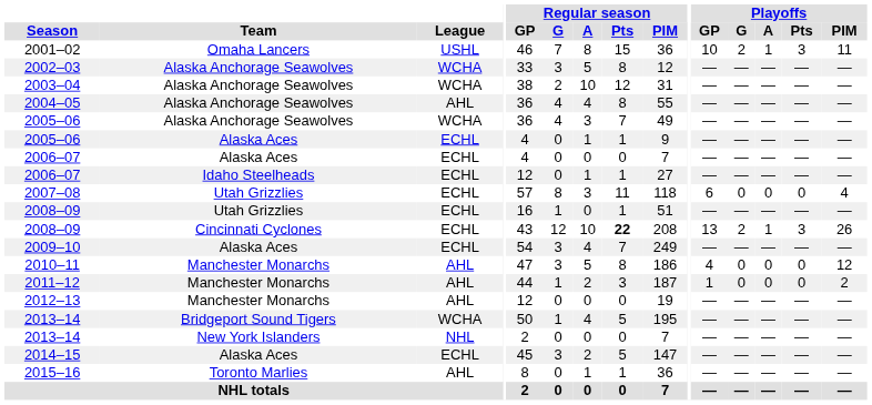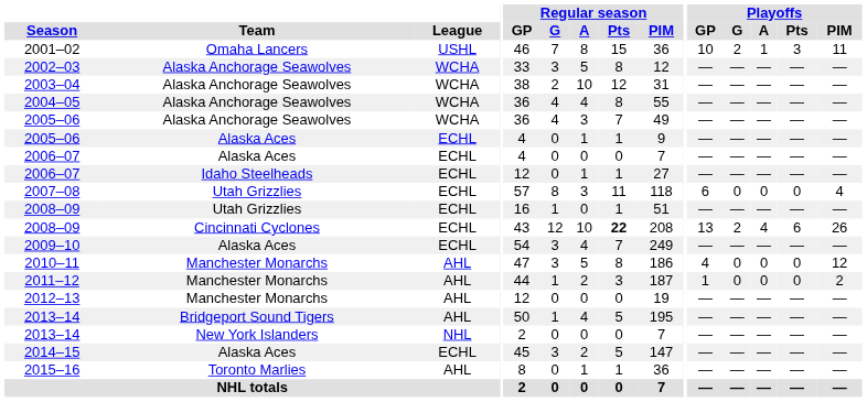 <table border="0" cellpadding="1" cellspacing="0" style="text-align:center; width:60em">
 <tr bgcolor="#e0e0e0">
 <th colspan="3" bgcolor="#ffffff"></th>
 <th rowspan="99" bgcolor="#ffffff"></th>
 <th colspan="5"><a href='#'>Regular season</a></th>
 <th rowspan="99" bgcolor="#ffffff"></th>
 <th colspan="5"><a href='#'>Playoffs</a></th>
 </tr>
 <tr bgcolor="#e0e0e0">
 <th><a href='#'>Season</a></th>
 <th>Team</th>
 <th>League</th>
 <th>GP</th>
 <th><a href='#'>G</a></th>
 <th><a href='#'>A</a></th>
 <th><a href='#'>Pts</a></th>
 <th><a href='#'>PIM</a></th>
 <th>GP</th>
 <th>G</th>
 <th>A</th>
 <th>Pts</th>
 <th>PIM</th>
 </tr>
 <tr>
 <td>2001–02</td>
 <td><a href='#'>Omaha Lancers</a></td>
 <td><a href='#'>USHL</a></td>
 <td>46</td>
 <td>7</td>
 <td>8</td>
 <td>15</td>
 <td>36</td>
 <td>10</td>
 <td>2</td>
 <td>1</td>
 <td>3</td>
 <td>11</td>
 </tr>
 <tr bgcolor="#f0f0f0">
 <td><a href='#'>2002–03</a></td>
 <td><a href='#'>Alaska Anchorage Seawolves</a></td>
 <td><a href='#'>WCHA</a></td>
 <td>33</td>
 <td>3</td>
 <td>5</td>
 <td>8</td>
 <td>12</td>
 <td>—</td>
 <td>—</td>
 <td>—</td>
 <td>—</td>
 <td>—</td>
 </tr>
 <tr>
 <td><a href='#'>2003–04</a></td>
 <td>Alaska Anchorage Seawolves</td>
 <td>WCHA</td>
 <td>38</td>
 <td>2</td>
 <td>10</td>
 <td>12</td>
 <td>31</td>
 <td>—</td>
 <td>—</td>
 <td>—</td>
 <td>—</td>
 <td>—</td>
 </tr>
 <tr bgcolor="#f0f0f0">
 <td><a href='#'>2004–05</a></td>
 <td>Alaska Anchorage Seawolves</td>
-<td>AHL</td>
+<td>WCHA</td>
 <td>36</td>
 <td>4</td>
 <td>4</td>
 <td>8</td>
 <td>55</td>
 <td>—</td>
 <td>—</td>
 <td>—</td>
 <td>—</td>
 <td>—</td>
 </tr>
 <tr>
 <td><a href='#'>2005–06</a></td>
 <td>Alaska Anchorage Seawolves</td>
 <td>WCHA</td>
 <td>36</td>
 <td>4</td>
 <td>3</td>
 <td>7</td>
 <td>49</td>
 <td>—</td>
 <td>—</td>
 <td>—</td>
 <td>—</td>
 <td>—</td>
 </tr>
 <tr bgcolor="#f0f0f0">
 <td><a href='#'>2005–06</a></td>
 <td><a href='#'>Alaska Aces</a></td>
 <td><a href='#'>ECHL</a></td>
 <td>4</td>
 <td>0</td>
 <td>1</td>
 <td>1</td>
 <td>9</td>
 <td>—</td>
 <td>—</td>
 <td>—</td>
 <td>—</td>
 <td>—</td>
 </tr>
 <tr>
 <td><a href='#'>2006–07</a></td>
 <td>Alaska Aces</td>
 <td>ECHL</td>
 <td>4</td>
 <td>0</td>
 <td>0</td>
 <td>0</td>
 <td>7</td>
 <td>—</td>
 <td>—</td>
 <td>—</td>
 <td>—</td>
 <td>—</td>
 </tr>
 <tr bgcolor="#f0f0f0">
 <td><a href='#'>2006–07</a></td>
 <td><a href='#'>Idaho Steelheads</a></td>
 <td>ECHL</td>
 <td>12</td>
 <td>0</td>
 <td>1</td>
 <td>1</td>
 <td>27</td>
 <td>—</td>
 <td>—</td>
 <td>—</td>
 <td>—</td>
 <td>—</td>
 </tr>
 <tr>
 <td><a href='#'>2007–08</a></td>
 <td><a href='#'>Utah Grizzlies</a></td>
 <td>ECHL</td>
 <td>57</td>
 <td>8</td>
 <td>3</td>
 <td>11</td>
 <td>118</td>
 <td>6</td>
 <td>0</td>
 <td>0</td>
 <td>0</td>
 <td>4</td>
 </tr>
 <tr bgcolor="#f0f0f0">
 <td><a href='#'>2008–09</a></td>
 <td>Utah Grizzlies</td>
 <td>ECHL</td>
 <td>16</td>
 <td>1</td>
 <td>0</td>
 <td>1</td>
 <td>51</td>
 <td>—</td>
 <td>—</td>
 <td>—</td>
 <td>—</td>
 <td>—</td>
 </tr>
 <tr>
 <td><a href='#'>2008–09</a></td>
 <td><a href='#'>Cincinnati Cyclones</a></td>
 <td>ECHL</td>
 <td>43</td>
 <td>12</td>
 <td>10</td>
 <td><strong>22</strong></td>
 <td>208</td>
 <td>13</td>
 <td>2</td>
-<td>1</td>
-<td>3</td>
+<td>4</td>
+<td>6</td>
 <td>26</td>
 </tr>
 <tr bgcolor="#f0f0f0">
 <td><a href='#'>2009–10</a></td>
 <td>Alaska Aces</td>
 <td>ECHL</td>
 <td>54</td>
 <td>3</td>
 <td>4</td>
 <td>7</td>
 <td>249</td>
 <td>—</td>
 <td>—</td>
 <td>—</td>
 <td>—</td>
 <td>—</td>
 </tr>
 <tr>
 <td><a href='#'>2010–11</a></td>
 <td><a href='#'>Manchester Monarchs</a></td>
 <td><a href='#'>AHL</a></td>
 <td>47</td>
 <td>3</td>
 <td>5</td>
 <td>8</td>
 <td>186</td>
 <td>4</td>
 <td>0</td>
 <td>0</td>
 <td>0</td>
 <td>12</td>
 </tr>
 <tr bgcolor="#f0f0f0">
 <td><a href='#'>2011–12</a></td>
 <td>Manchester Monarchs</td>
 <td>AHL</td>
 <td>44</td>
 <td>1</td>
 <td>2</td>
 <td>3</td>
 <td>187</td>
 <td>1</td>
 <td>0</td>
 <td>0</td>
 <td>0</td>
 <td>2</td>
 </tr>
 <tr>
 <td><a href='#'>2012–13</a></td>
 <td>Manchester Monarchs</td>
 <td>AHL</td>
 <td>12</td>
 <td>0</td>
 <td>0</td>
 <td>0</td>
 <td>19</td>
 <td>—</td>
 <td>—</td>
 <td>—</td>
 <td>—</td>
 <td>—</td>
 </tr>
 <tr bgcolor="#f0f0f0">
 <td><a href='#'>2013–14</a></td>
 <td><a href='#'>Bridgeport Sound Tigers</a></td>
-<td>WCHA</td>
+<td>AHL</td>
 <td>50</td>
 <td>1</td>
 <td>4</td>
 <td>5</td>
 <td>195</td>
 <td>—</td>
 <td>—</td>
 <td>—</td>
 <td>—</td>
 <td>—</td>
 </tr>
 <tr>
 <td><a href='#'>2013–14</a></td>
 <td><a href='#'>New York Islanders</a></td>
 <td><a href='#'>NHL</a></td>
 <td>2</td>
 <td>0</td>
 <td>0</td>
 <td>0</td>
 <td>7</td>
 <td>—</td>
 <td>—</td>
 <td>—</td>
 <td>—</td>
 <td>—</td>
 </tr>
 <tr bgcolor="#f0f0f0">
 <td><a href='#'>2014–15</a></td>
 <td>Alaska Aces</td>
 <td>ECHL</td>
 <td>45</td>
 <td>3</td>
 <td>2</td>
 <td>5</td>
 <td>147</td>
 <td>—</td>
 <td>—</td>
 <td>—</td>
 <td>—</td>
 <td>—</td>
 </tr>
 <tr>
 <td><a href='#'>2015–16</a></td>
 <td><a href='#'>Toronto Marlies</a></td>
 <td>AHL</td>
 <td>8</td>
 <td>0</td>
 <td>1</td>
 <td>1</td>
 <td>36</td>
 <td>—</td>
 <td>—</td>
 <td>—</td>
 <td>—</td>
 <td>—</td>
 </tr>
 <tr bgcolor="#e0e0e0">
 <th colspan="3">NHL totals</th>
 <th>2</th>
 <th>0</th>
 <th>0</th>
 <th>0</th>
 <th>7</th>
 <th>—</th>
 <th>—</th>
 <th>—</th>
 <th>—</th>
 <th>—</th>
 </tr>
 </table>
